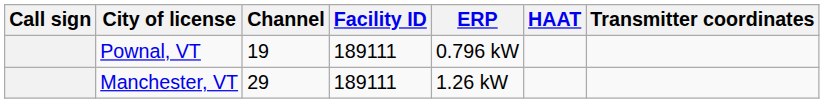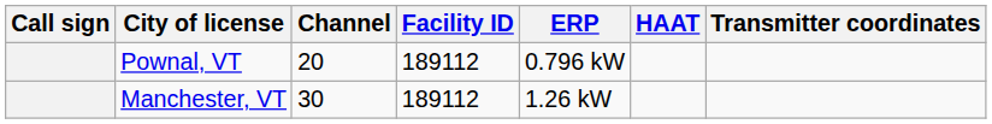 <table class="wikitable">
 <tr>
 <th scope = "col">Call sign</th>
 <th scope = "col">City of license</th>
 <th scope = "col">Channel</th>
 <th scope = "col"><a href='#'>Facility ID</a></th>
 <th scope = "col"><a href='#'>ERP</a></th>
 <th scope = "col"><a href='#'>HAAT</a></th>
 <th scope = "col" class="unsortable">Transmitter coordinates</th>
 </tr>
 <tr>
 <th scope = "row"></th>
 <td><a href='#'>Pownal, VT</a></td>
-<td>19</td>
-<td>189111</td>
+<td>20</td>
+<td>189112</td>
 <td>0.796 kW</td>
 <td></td>
 <td></td>
 </tr>
 <tr>
 <th scope = "row"></th>
 <td><a href='#'>Manchester, VT</a></td>
-<td>29</td>
-<td>189111</td>
+<td>30</td>
+<td>189112</td>
 <td>1.26 kW</td>
 <td></td>
 <td></td>
 </tr>
 </table>
